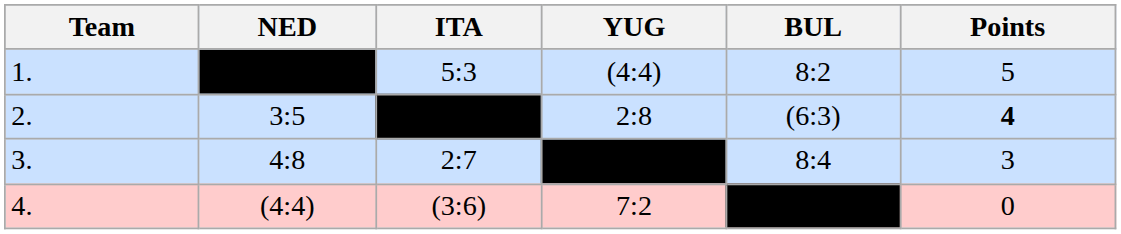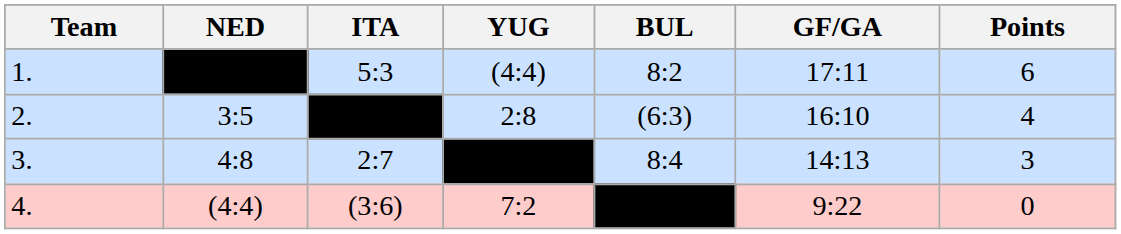 <table class="wikitable" bgcolor="#EFEFFF" width="50%">
 <tr bgcolor="#BCD2EE">
 <th>Team</th>
 <th>NED</th>
 <th>ITA</th>
 <th>YUG</th>
 <th>BUL</th>
+<th>GF/GA</th>
 <th>Points</th>
 </tr>
 <tr bgcolor="#CAE1FF" align="center">
 <td align="left">1. </td>
 <td style="background:#000000;"></td>
 <td>5:3</td>
 <td>(4:4)</td>
 <td>8:2</td>
-<td>5</td>
+<td>17:11</td>
+<td>6</td>
 </tr>
 <tr bgcolor="#CAE1FF" align="center">
 <td align="left">2. </td>
 <td>3:5</td>
 <td style="background:#000000;"></td>
 <td>2:8</td>
 <td>(6:3)</td>
-<td><strong>4</strong></td>
+<td>16:10</td>
+<td>4</td>
 </tr>
 <tr bgcolor="#CAE1FF" align="center">
 <td align="left">3. </td>
 <td>4:8</td>
 <td>2:7</td>
 <td style="background:#000000;"></td>
 <td>8:4</td>
+<td>14:13</td>
 <td>3</td>
 </tr>
 <tr bgcolor="#ffcccc" align="center">
 <td align="left">4. </td>
 <td>(4:4)</td>
 <td>(3:6)</td>
 <td>7:2</td>
 <td style="background:#000000;"></td>
+<td>9:22</td>
 <td>0</td>
 </tr>
 </table>
